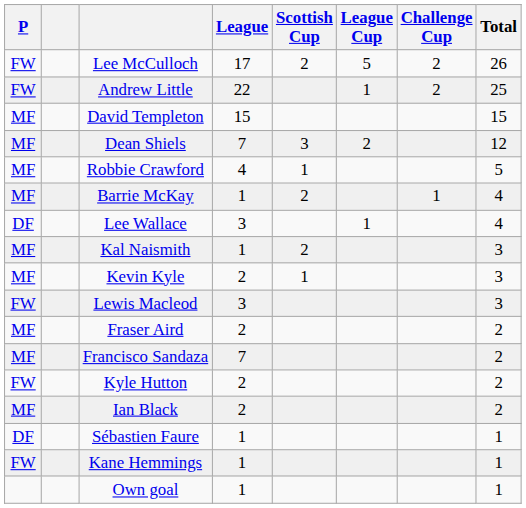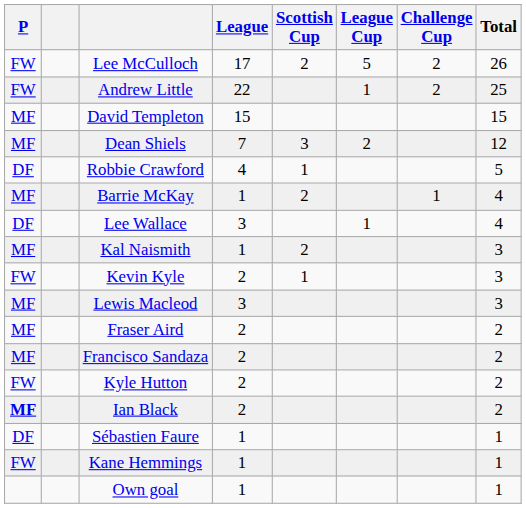 <table class="wikitable sortable" style="text-align: center;">
 <tr>
 <th width=28><a href='#'>P</a><br></th>
 <th width=28><br></th>
 <th><br></th>
 <th><a href='#'>League</a><br></th>
 <th><a href='#'>Scottish<br>Cup</a><br></th>
 <th><a href='#'>League<br>Cup</a><br></th>
 <th><a href='#'>Challenge<br>Cup</a><br></th>
 <th>Total<br></th>
 </tr>
 <tr>
 <td><a href='#'>FW</a></td>
 <td></td>
 <td><a href='#'>Lee McCulloch</a></td>
 <td>17</td>
 <td>2</td>
 <td>5</td>
 <td>2</td>
 <td>26</td>
 </tr>
 <tr bgcolor = "#F0F0F0">
 <td><a href='#'>FW</a></td>
 <td></td>
 <td><a href='#'>Andrew Little</a></td>
 <td>22</td>
 <td></td>
 <td>1</td>
 <td>2</td>
 <td>25</td>
 </tr>
 <tr>
 <td><a href='#'>MF</a></td>
 <td></td>
 <td><a href='#'>David Templeton</a></td>
 <td>15</td>
 <td></td>
 <td></td>
 <td></td>
 <td>15</td>
 </tr>
 <tr bgcolor = "#F0F0F0">
 <td><a href='#'>MF</a></td>
 <td></td>
 <td><a href='#'>Dean Shiels</a></td>
 <td>7</td>
 <td>3</td>
 <td>2</td>
 <td></td>
 <td>12</td>
 </tr>
 <tr>
-<td><a href='#'>MF</a></td>
+<td><a href='#'>DF</a></td>
 <td></td>
 <td><a href='#'>Robbie Crawford</a></td>
 <td>4</td>
 <td>1</td>
 <td></td>
 <td></td>
 <td>5</td>
 </tr>
 <tr bgcolor = "#F0F0F0">
 <td><a href='#'>MF</a></td>
 <td></td>
 <td><a href='#'>Barrie McKay</a></td>
 <td>1</td>
 <td>2</td>
 <td></td>
 <td>1</td>
 <td>4</td>
 </tr>
 <tr>
 <td><a href='#'>DF</a></td>
 <td></td>
 <td><a href='#'>Lee Wallace</a></td>
 <td>3</td>
 <td></td>
 <td>1</td>
 <td></td>
 <td>4</td>
 </tr>
 <tr bgcolor = "#F0F0F0">
 <td><a href='#'>MF</a></td>
 <td></td>
 <td><a href='#'>Kal Naismith</a></td>
 <td>1</td>
 <td>2</td>
 <td></td>
 <td></td>
 <td>3</td>
 </tr>
 <tr>
-<td><a href='#'>MF</a></td>
+<td><a href='#'>FW</a></td>
 <td></td>
 <td><a href='#'>Kevin Kyle</a></td>
 <td>2</td>
 <td>1</td>
 <td></td>
 <td></td>
 <td>3</td>
 </tr>
 <tr bgcolor = "#F0F0F0">
-<td><a href='#'>FW</a></td>
+<td><a href='#'>MF</a></td>
 <td></td>
 <td><a href='#'>Lewis Macleod</a></td>
 <td>3</td>
 <td></td>
 <td></td>
 <td></td>
 <td>3</td>
 </tr>
 <tr>
 <td><a href='#'>MF</a></td>
 <td></td>
 <td><a href='#'>Fraser Aird</a></td>
 <td>2</td>
 <td></td>
 <td></td>
 <td></td>
 <td>2</td>
 </tr>
 <tr bgcolor = "#F0F0F0">
 <td><a href='#'>MF</a></td>
 <td></td>
 <td><a href='#'>Francisco Sandaza</a></td>
-<td>7</td>
+<td>2</td>
 <td></td>
 <td></td>
 <td></td>
 <td>2</td>
 </tr>
 <tr>
 <td><a href='#'>FW</a></td>
 <td></td>
 <td><a href='#'>Kyle Hutton</a></td>
 <td>2</td>
 <td></td>
 <td></td>
 <td></td>
 <td>2</td>
 </tr>
 <tr bgcolor = "#F0F0F0">
-<td><a href='#'>MF</a></td>
+<td><strong><a href='#'>MF</a></strong></td>
 <td></td>
 <td><a href='#'>Ian Black</a></td>
 <td>2</td>
 <td></td>
 <td></td>
 <td></td>
 <td>2</td>
 </tr>
 <tr>
 <td><a href='#'>DF</a></td>
 <td></td>
 <td><a href='#'>Sébastien Faure</a></td>
 <td>1</td>
 <td></td>
 <td></td>
 <td></td>
 <td>1</td>
 </tr>
 <tr bgcolor = "#F0F0F0">
 <td><a href='#'>FW</a></td>
 <td></td>
 <td><a href='#'>Kane Hemmings</a></td>
 <td>1</td>
 <td></td>
 <td></td>
 <td></td>
 <td>1</td>
 </tr>
 <tr>
 <td></td>
 <td></td>
 <td><a href='#'>Own goal</a></td>
 <td>1</td>
 <td></td>
 <td></td>
 <td></td>
 <td>1</td>
 </tr>
 </table>
